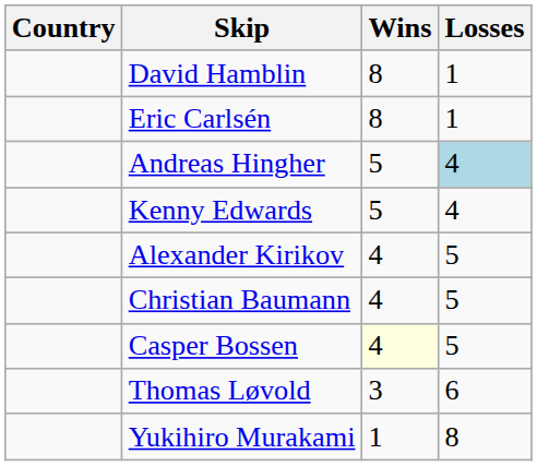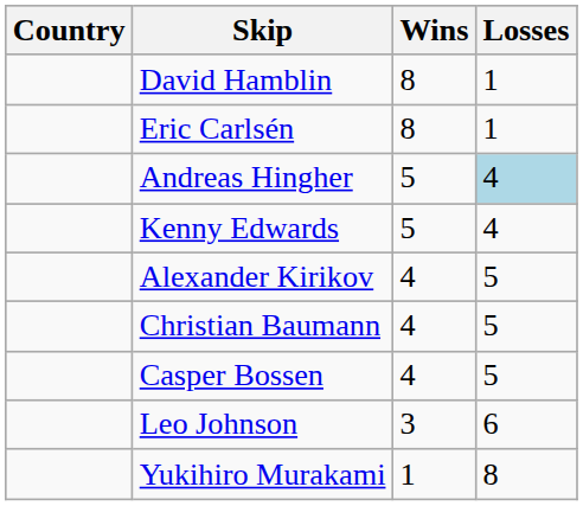 <table class="wikitable">
 <tr>
 <th>Country</th>
 <th>Skip</th>
 <th>Wins</th>
 <th>Losses</th>
 </tr>
 <tr>
 <td></td>
 <td><a href='#'>David Hamblin</a></td>
 <td>8</td>
 <td>1</td>
 </tr>
 <tr>
 <td></td>
 <td><a href='#'>Eric Carlsén</a></td>
 <td>8</td>
 <td>1</td>
 </tr>
 <tr>
 <td></td>
 <td><a href='#'>Andreas Hingher</a></td>
 <td>5</td>
 <td style="background: lightblue;">4</td>
 </tr>
 <tr>
 <td></td>
 <td><a href='#'>Kenny Edwards</a></td>
 <td>5</td>
 <td>4</td>
 </tr>
 <tr>
 <td></td>
 <td><a href='#'>Alexander Kirikov</a></td>
 <td>4</td>
 <td>5</td>
 </tr>
 <tr>
 <td></td>
 <td><a href='#'>Christian Baumann</a></td>
 <td>4</td>
 <td>5</td>
 </tr>
 <tr>
 <td></td>
 <td><a href='#'>Casper Bossen</a></td>
-<td style="background: lightyellow;">4</td>
+<td>4</td>
 <td>5</td>
 </tr>
 <tr>
 <td></td>
-<td><a href='#'>Thomas Løvold</a></td>
+<td><a href='#'>Leo Johnson</a></td>
 <td>3</td>
 <td>6</td>
 </tr>
 <tr>
 <td></td>
 <td><a href='#'>Yukihiro Murakami</a></td>
 <td>1</td>
 <td>8</td>
 </tr>
 </table>
